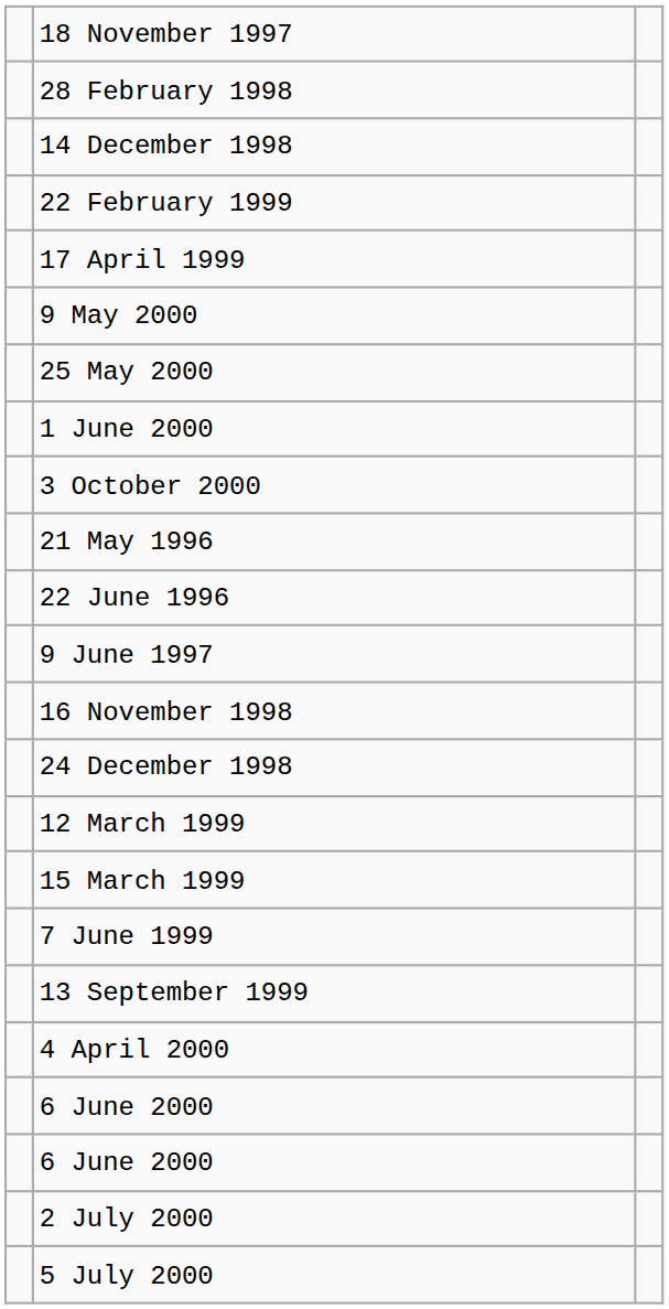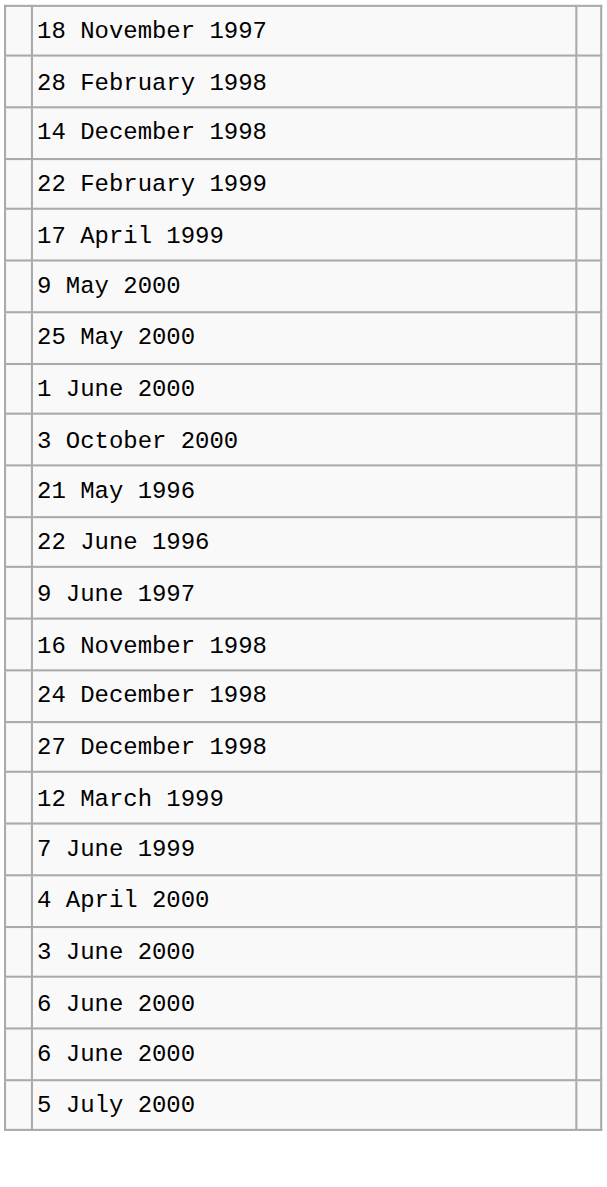 <table class="wikitable" style="font-size: 89%; float: left; width: 25em; margin-right: 1em; line-height: 1.65em">
 <tr>
 <td></td>
 <td>18 November 1997</td>
 <td></td>
 </tr>
 <tr>
 <td></td>
 <td>28 February 1998</td>
 <td></td>
 </tr>
 <tr>
 <td></td>
 <td>14 December 1998</td>
 <td></td>
 </tr>
 <tr>
 <td></td>
 <td>22 February 1999</td>
 <td></td>
 </tr>
 <tr>
 <td></td>
 <td>17 April 1999</td>
 <td></td>
 </tr>
 <tr>
 <td></td>
 <td>9 May 2000</td>
 <td></td>
 </tr>
 <tr>
 <td></td>
 <td>25 May 2000</td>
 <td></td>
 </tr>
 <tr>
 <td></td>
 <td>1 June 2000</td>
 <td></td>
 </tr>
 <tr>
 <td></td>
 <td>3 October 2000</td>
 <td></td>
 </tr>
 <tr>
 <td></td>
 <td>21 May 1996</td>
 <td></td>
 </tr>
 <tr>
 <td></td>
 <td>22 June 1996</td>
 <td></td>
 </tr>
 <tr>
 <td></td>
 <td>9 June 1997</td>
 <td></td>
 </tr>
 <tr>
 <td></td>
 <td>16 November 1998</td>
 <td></td>
 </tr>
 <tr>
 <td></td>
 <td>24 December 1998</td>
 <td></td>
 </tr>
 <tr>
 <td></td>
-<td>12 March 1999</td>
+<td>27 December 1998</td>
 <td></td>
 </tr>
 <tr>
 <td></td>
-<td>15 March 1999</td>
+<td>12 March 1999</td>
 <td></td>
 </tr>
 <tr>
 <td></td>
 <td>7 June 1999</td>
 <td></td>
 </tr>
 <tr>
 <td></td>
-<td>13 September 1999</td>
+<td>4 April 2000</td>
 <td></td>
 </tr>
 <tr>
 <td></td>
-<td>4 April 2000</td>
+<td>3 June 2000</td>
 <td></td>
 </tr>
 <tr>
 <td></td>
 <td>6 June 2000</td>
 <td></td>
 </tr>
 <tr>
 <td></td>
 <td>6 June 2000</td>
 <td></td>
 </tr>
 <tr>
 <td></td>
-<td>2 July 2000</td>
-<td></td>
-</tr>
-<tr>
-<td></td>
 <td>5 July 2000</td>
 <td></td>
 </tr>
 </table>
